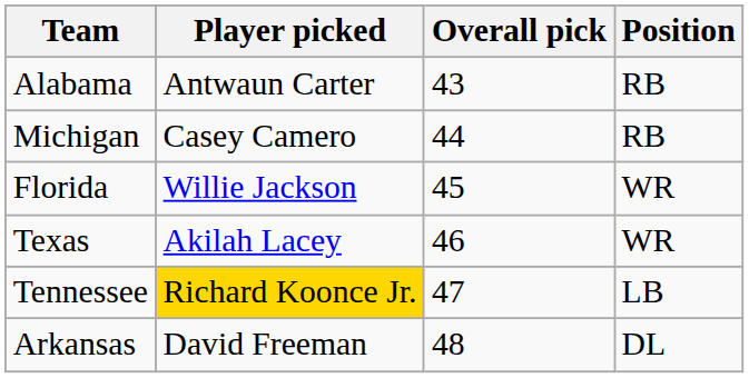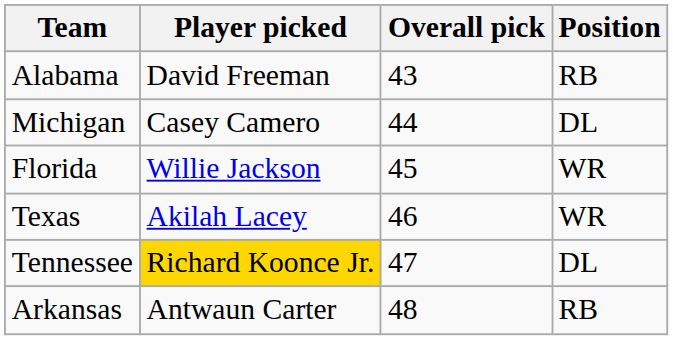 <table class="wikitable">
 <tr>
 <th>Team</th>
 <th>Player picked</th>
 <th>Overall pick</th>
 <th>Position</th>
 </tr>
 <tr>
 <td>Alabama</td>
-<td>Antwaun Carter</td>
+<td>David Freeman</td>
 <td>43</td>
 <td>RB</td>
 </tr>
 <tr>
 <td>Michigan</td>
 <td>Casey Camero</td>
 <td>44</td>
-<td>RB</td>
+<td>DL</td>
 </tr>
 <tr>
 <td>Florida</td>
 <td><a href='#'>Willie Jackson</a></td>
 <td>45</td>
 <td>WR</td>
 </tr>
 <tr>
 <td>Texas</td>
 <td><a href='#'>Akilah Lacey</a></td>
 <td>46</td>
 <td>WR</td>
 </tr>
 <tr>
 <td>Tennessee</td>
 <td style="background: gold;">Richard Koonce Jr.</td>
 <td>47</td>
-<td>LB</td>
+<td>DL</td>
 </tr>
 <tr>
 <td>Arkansas</td>
-<td>David Freeman</td>
+<td>Antwaun Carter</td>
 <td>48</td>
-<td>DL</td>
+<td>RB</td>
 </tr>
 </table>
